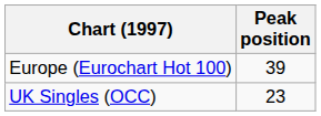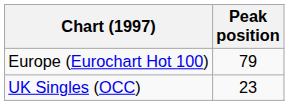 <table class="wikitable">
 <tr>
 <th>Chart (1997)</th>
 <th>Peak<br>position</th>
 </tr>
 <tr>
 <td>Europe (<a href='#'>Eurochart Hot 100</a>)</td>
-<td align="center">39</td>
+<td align="center">79</td>
 </tr>
 <tr>
 <td><a href='#'>UK Singles</a> (<a href='#'>OCC</a>)</td>
 <td align="center">23</td>
 </tr>
 </table>
